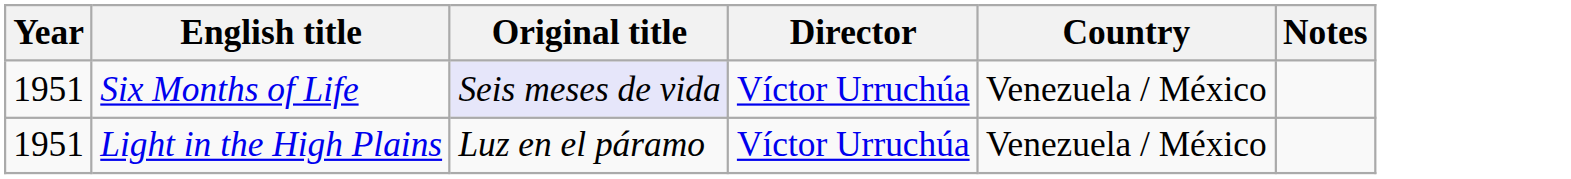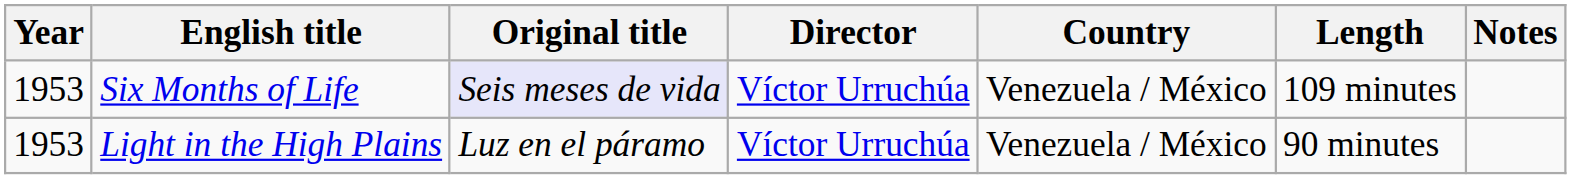 <table class="wikitable sortable">
 <tr>
 <th>Year</th>
 <th>English title</th>
 <th>Original title</th>
 <th>Director</th>
 <th>Country</th>
+<th>Length</th>
 <th>Notes</th>
 </tr>
 <tr>
-<td align="center">1951</td>
+<td align="center">1953</td>
 <td><em><a href='#'>Six Months of Life</a></em></td>
 <td style="background: lavender;"><em>Seis meses de vida</em></td>
 <td><a href='#'>Víctor Urruchúa</a></td>
 <td>Venezuela / México</td>
+<td>109 minutes</td>
 <td></td>
 </tr>
 <tr>
-<td align="center">1951</td>
+<td align="center">1953</td>
 <td><em><a href='#'>Light in the High Plains</a></em></td>
 <td><em>Luz en el páramo</em></td>
 <td><a href='#'>Víctor Urruchúa</a></td>
 <td>Venezuela / México</td>
+<td>90 minutes</td>
 <td></td>
 </tr>
 </table>
